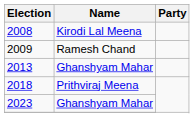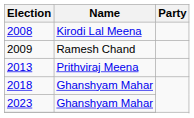 <table class="wikitable sortable">
 <tr>
 <th>Election</th>
 <th>Name</th>
 <th colspan="2">Party</th>
 </tr>
 <tr>
 <td><a href='#'>2008</a></td>
 <td><a href='#'>Kirodi Lal Meena</a></td>
 <td></td>
 </tr>
 <tr>
 <td>2009</td>
 <td>Ramesh Chand</td>
 <td></td>
 </tr>
 <tr>
 <td><a href='#'>2013</a></td>
-<td><a href='#'>Ghanshyam Mahar</a></td>
+<td><a href='#'>Prithviraj Meena</a></td>
 <td></td>
 </tr>
 <tr>
 <td><a href='#'>2018</a></td>
-<td><a href='#'>Prithviraj Meena</a></td>
+<td><a href='#'>Ghanshyam Mahar</a></td>
 </tr>
 <tr>
 <td><a href='#'>2023</a></td>
 <td><a href='#'>Ghanshyam Mahar</a></td>
 </tr>
 <tr>
 </tr>
 </table>
